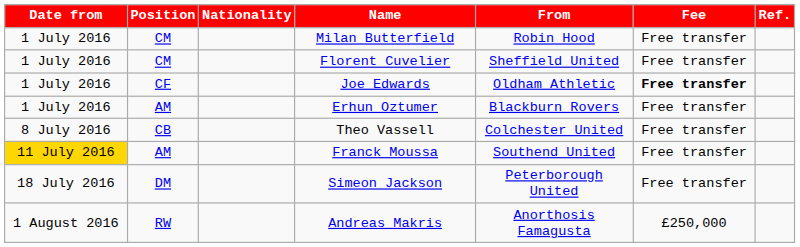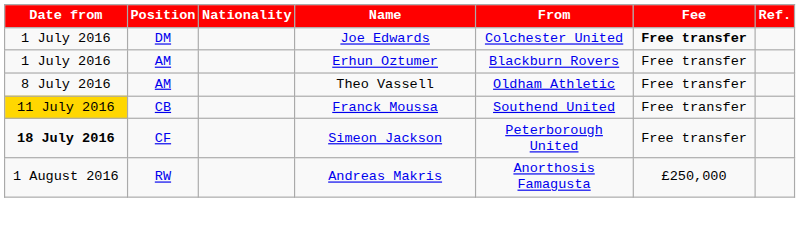 <table class="wikitable"  style="text-align:center; font-size:90%; ">
 <tr>
 <th style="background:#FF0000; color:#FFFFFF; width:100px;">Date from</th>
 <th style="background:#FF0000; color:#FFFFFF; width:50px;">Position</th>
 <th style="background:#FF0000; color:#FFFFFF; width:50px;">Nationality</th>
 <th style="background:#FF0000; color:#FFFFFF; width:150px;">Name</th>
 <th style="background:#FF0000; color:#FFFFFF; width:130px;">From</th>
 <th style="background:#FF0000; color:#FFFFFF; width:100px;">Fee</th>
 <th style="background:#FF0000; color:#FFFFFF; width:25px;">Ref.</th>
 </tr>
 <tr>
 <td>1 July 2016</td>
-<td><a href='#'>CM</a></td>
-<td></td>
-<td><a href='#'>Milan Butterfield</a></td>
-<td><a href='#'>Robin Hood</a></td>
-<td>Free transfer</td>
-<td></td>
-</tr>
-<tr>
-<td>1 July 2016</td>
-<td><a href='#'>CM</a></td>
-<td></td>
-<td><a href='#'>Florent Cuvelier</a></td>
-<td><a href='#'>Sheffield United</a></td>
-<td>Free transfer</td>
-<td></td>
-</tr>
-<tr>
-<td>1 July 2016</td>
-<td><a href='#'>CF</a></td>
+<td><a href='#'>DM</a></td>
 <td></td>
 <td><a href='#'>Joe Edwards</a></td>
-<td><a href='#'>Oldham Athletic</a></td>
+<td><a href='#'>Colchester United</a></td>
 <td><strong>Free transfer</strong></td>
 <td></td>
 </tr>
 <tr>
 <td>1 July 2016</td>
 <td><a href='#'>AM</a></td>
 <td></td>
 <td><a href='#'>Erhun Oztumer</a></td>
 <td><a href='#'>Blackburn Rovers</a></td>
 <td>Free transfer</td>
 <td></td>
 </tr>
 <tr>
 <td>8 July 2016</td>
-<td><a href='#'>CB</a></td>
+<td><a href='#'>AM</a></td>
 <td></td>
 <td>Theo Vassell</td>
-<td><a href='#'>Colchester United</a></td>
+<td><a href='#'>Oldham Athletic</a></td>
 <td>Free transfer</td>
 <td></td>
 </tr>
 <tr>
 <td style="background: gold;">11 July 2016</td>
-<td><a href='#'>AM</a></td>
+<td><a href='#'>CB</a></td>
 <td></td>
 <td><a href='#'>Franck Moussa</a></td>
 <td><a href='#'>Southend United</a></td>
 <td>Free transfer</td>
 <td></td>
 </tr>
 <tr>
-<td>18 July 2016</td>
-<td><a href='#'>DM</a></td>
+<td><strong>18 July 2016</strong></td>
+<td><a href='#'>CF</a></td>
 <td></td>
 <td><a href='#'>Simeon Jackson</a></td>
 <td><a href='#'>Peterborough United</a></td>
 <td>Free transfer</td>
 <td></td>
 </tr>
 <tr>
 <td>1 August 2016</td>
 <td><a href='#'>RW</a></td>
 <td></td>
 <td><a href='#'>Andreas Makris</a></td>
 <td><a href='#'>Anorthosis Famagusta</a></td>
 <td>£250,000</td>
 <td></td>
 </tr>
 </table>
